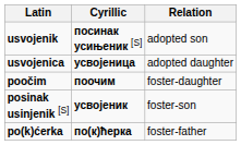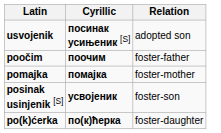 <table class="wikitable">
 <tr>
 <th>Latin</th>
 <th>Cyrillic</th>
 <th>Relation</th>
 </tr>
 <tr>
 <td><strong>usvojenik</strong></td>
 <td><strong>посинак</strong><br> <strong>усињеник</strong> <sup>[S]</sup></td>
 <td>adopted son</td>
 </tr>
 <tr>
-<td><strong>usvojenica</strong></td>
-<td><strong>усвојеница</strong></td>
-<td>adopted daughter</td>
+<td><strong>poočim</strong></td>
+<td><strong>поочим</strong></td>
+<td>foster-father</td>
 </tr>
 <tr>
-<td><strong>poočim</strong></td>
-<td><strong>поочим</strong></td>
-<td>foster-daughter</td>
+<td><strong>pomajka</strong></td>
+<td><strong>помајка</strong></td>
+<td>foster-mother</td>
 </tr>
 <tr>
 <td><strong>posinak</strong><br> <strong>usinjenik</strong> <sup>[S]</sup></td>
 <td><strong>усвојеник</strong></td>
 <td>foster-son</td>
 </tr>
 <tr>
 <td><strong>po(k)ćerka</strong></td>
 <td><strong>по(к)ћерка</strong></td>
-<td>foster-father</td>
+<td>foster-daughter</td>
 </tr>
 </table>
